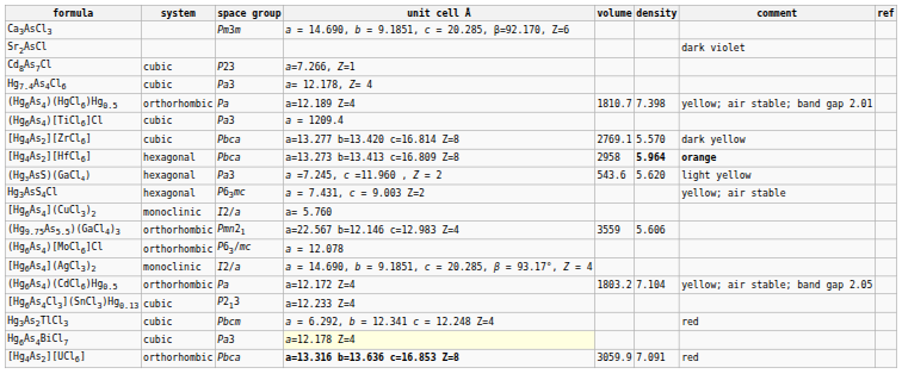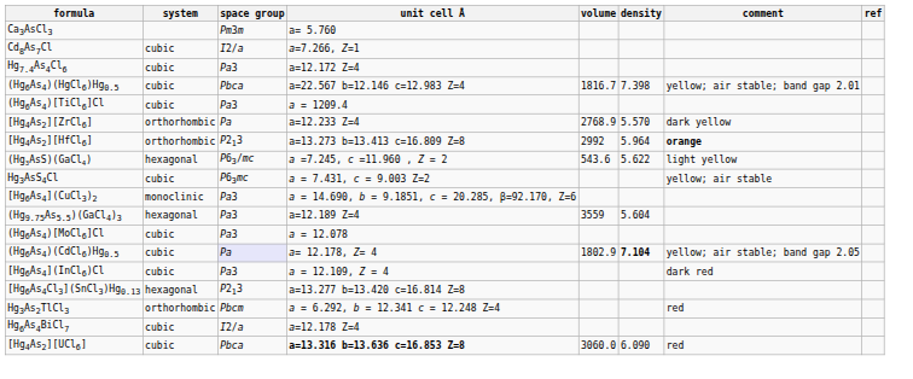 <table class="wikitable">
 <tr>
 <th>formula</th>
 <th>system</th>
 <th>space group</th>
 <th>unit cell Å</th>
 <th>volume</th>
 <th>density</th>
 <th>comment</th>
 <th>ref</th>
 </tr>
 <tr>
 <td>Ca<sub>3</sub>AsCl<sub>3</sub></td>
 <td></td>
 <td><em>Pm</em>3<em>m</em></td>
-<td><em>a</em> = 14.690, <em>b</em> = 9.1851, <em>c</em> = 20.285, β=92.170, Z=6</td>
+<td>a= 5.760</td>
 <td></td>
 <td></td>
 <td></td>
 <td></td>
 </tr>
 <tr>
-<td>Sr<sub>2</sub>AsCl</td>
-<td></td>
-<td></td>
-<td></td>
-<td></td>
-<td></td>
-<td>dark violet</td>
-<td></td>
-</tr>
-<tr>
 <td>Cd<sub>8</sub>As<sub>7</sub>Cl</td>
 <td>cubic</td>
-<td><em>P</em>23</td>
+<td><em>I</em>2/<em>a</em></td>
 <td><em>a</em>=7.266, <em>Z</em>=1</td>
 <td></td>
 <td></td>
 <td></td>
 <td></td>
 </tr>
 <tr>
 <td>Hg<sub>7.4</sub>As<sub>4</sub>Cl<sub>6</sub></td>
 <td>cubic</td>
 <td><em>Pa</em>3</td>
-<td><em>a</em>= 12.178, <em>Z</em>= 4</td>
+<td>a=12.172 Z=4</td>
 <td></td>
 <td></td>
 <td></td>
 <td></td>
 </tr>
 <tr>
 <td>(Hg<sub>6</sub>As<sub>4</sub>)(HgCl<sub>6</sub>)Hg<sub>0.5</sub></td>
-<td>orthorhombic</td>
-<td><em>Pa</em></td>
-<td>a=12.189 Z=4</td>
-<td>1810.7</td>
+<td>cubic</td>
+<td><em>Pbca</em></td>
+<td>a=22.567 b=12.146 c=12.983 Z=4</td>
+<td>1816.7</td>
 <td>7.398</td>
 <td>yellow; air stable; band gap 2.01</td>
 <td></td>
 </tr>
 <tr>
 <td>(Hg<sub>6</sub>As<sub>4</sub>)[TiCl<sub>6</sub>]Cl</td>
 <td>cubic</td>
 <td><em>Pa</em>3</td>
 <td><em>a</em> = 1209.4</td>
 <td></td>
 <td></td>
 <td></td>
 <td></td>
 </tr>
 <tr>
 <td>[Hg<sub>4</sub>As<sub>2</sub>][ZrCl<sub>6</sub>]</td>
-<td>cubic</td>
-<td><em>Pbca</em></td>
-<td>a=13.277 b=13.420 c=16.814 Z=8</td>
-<td>2769.1</td>
+<td>orthorhombic</td>
+<td><em>Pa</em></td>
+<td>a=12.233 Z=4</td>
+<td>2768.9</td>
 <td>5.570</td>
 <td>dark yellow</td>
 <td></td>
 </tr>
 <tr>
 <td>[Hg<sub>4</sub>As<sub>2</sub>][HfCl<sub>6</sub>]</td>
-<td>hexagonal</td>
-<td><em>Pbca</em></td>
+<td>orthorhombic</td>
+<td><em>P</em>2<sub>1</sub>3</td>
 <td>a=13.273 b=13.413 c=16.809 Z=8</td>
-<td>2958</td>
-<td><strong>5.964</strong></td>
+<td>2992</td>
+<td>5.964</td>
 <td><strong>orange</strong></td>
 <td></td>
 </tr>
 <tr>
 <td>(Hg<small><sub>3</sub></small>AsS)(GaCl<small><sub>4</sub></small>)</td>
 <td>hexagonal</td>
-<td><em>Pa</em>3</td>
+<td><em>P</em>6<sub>3</sub>/<em>mc</em></td>
 <td><em>a</em> =7.245, <em>c</em> =11.960 , <em>Z</em> = 2</td>
 <td>543.6</td>
-<td>5.620</td>
+<td>5.622</td>
 <td>light yellow</td>
 <td></td>
 </tr>
 <tr>
 <td>Hg<sub>3</sub>AsS<sub>4</sub>Cl</td>
-<td>hexagonal</td>
+<td>cubic</td>
 <td><em>P</em>6<sub>3</sub><em>mc</em></td>
 <td><em>a</em> = 7.431, <em>c</em> = 9.003 Z=2</td>
 <td></td>
 <td></td>
 <td>yellow; air stable</td>
 <td></td>
 </tr>
 <tr>
 <td>[Hg<sub>6</sub>As<sub>4</sub>](CuCl<sub>3</sub>)<sub>2</sub></td>
 <td>monoclinic</td>
-<td><em>I</em>2/<em>a</em></td>
-<td>a= 5.760</td>
+<td><em>Pa</em>3</td>
+<td><em>a</em> = 14.690, <em>b</em> = 9.1851, <em>c</em> = 20.285, β=92.170, Z=6</td>
 <td></td>
 <td></td>
 <td></td>
 <td></td>
 </tr>
 <tr>
 <td>(Hg<sub>9.75</sub>As<sub>5.5</sub>)(GaCl<sub>4</sub>)<sub>3</sub></td>
-<td>orthorhombic</td>
-<td><em>Pmn</em>2<sub>1</sub></td>
-<td>a=22.567 b=12.146 c=12.983 Z=4</td>
+<td>hexagonal</td>
+<td><em>Pa</em>3</td>
+<td>a=12.189 Z=4</td>
 <td>3559</td>
-<td>5.606</td>
+<td>5.604</td>
 <td></td>
 <td></td>
 </tr>
 <tr>
 <td>(Hg<sub>6</sub>As<sub>4</sub>)[MoCl<sub>6</sub>]Cl</td>
-<td>orthorhombic</td>
-<td><em>P</em>6<sub>3</sub>/<em>mc</em></td>
+<td>cubic</td>
+<td><em>Pa</em>3</td>
 <td><em>a</em> = 12.078</td>
 <td></td>
 <td></td>
 <td></td>
 <td></td>
 </tr>
 <tr>
-<td>[Hg<sub>6</sub>As<sub>4</sub>](AgCl<sub>3</sub>)<sub>2</sub></td>
-<td>monoclinic</td>
-<td><em>I</em>2/<em>a</em></td>
-<td><em>a</em> = 14.690, <em>b</em> = 9.1851, <em>c</em> = 20.285, <em>β</em> = 93.17°, <em>Z</em> = 4</td>
-<td></td>
-<td></td>
-<td></td>
-<td></td>
-</tr>
-<tr>
 <td>(Hg<sub>6</sub>As<sub>4</sub>)(CdCl<sub>6</sub>)Hg<sub>0.5</sub></td>
-<td>orthorhombic</td>
-<td><em>Pa</em></td>
-<td>a=12.172 Z=4</td>
-<td>1803.2</td>
-<td>7.104</td>
+<td>cubic</td>
+<td style="background: lavender;"><em>Pa</em></td>
+<td><em>a</em>= 12.178, <em>Z</em>= 4</td>
+<td>1802.9</td>
+<td><strong>7.104</strong></td>
 <td>yellow; air stable; band gap 2.05</td>
 <td></td>
 </tr>
 <tr>
+<td>[Hg<sub>6</sub>As<sub>4</sub>](InCl<sub>6</sub>)Cl</td>
+<td>cubic</td>
+<td><em>Pa</em>3</td>
+<td><em>a</em> = 12.109, <em>Z</em> = 4</td>
+<td></td>
+<td></td>
+<td>dark red</td>
+<td></td>
+</tr>
+<tr>
 <td>[Hg<sub>6</sub>As<sub>4</sub>Cl<sub>3</sub>](SnCl<sub>3</sub>)Hg<sub>0.13</sub></td>
-<td>cubic</td>
+<td>hexagonal</td>
 <td><em>P</em>2<sub>1</sub>3</td>
-<td>a=12.233 Z=4</td>
+<td>a=13.277 b=13.420 c=16.814 Z=8</td>
 <td></td>
 <td></td>
 <td></td>
 <td></td>
 </tr>
 <tr>
 <td>Hg<sub>3</sub>As<sub>2</sub>TlCl<sub>3</sub></td>
-<td>cubic</td>
+<td>orthorhombic</td>
 <td><em>Pbcm</em></td>
 <td><em>a</em> = 6.292, <em>b</em> = 12.341 <em>c</em> = 12.248 Z=4</td>
 <td></td>
 <td></td>
 <td>red</td>
 <td></td>
 </tr>
 <tr>
 <td>Hg<sub>6</sub>As<sub>4</sub>BiCl<sub>7</sub></td>
 <td>cubic</td>
-<td><em>Pa</em>3</td>
-<td style="background: lightyellow;"><em>a</em>=12.178 Z=4</td>
+<td><em>I</em>2/<em>a</em></td>
+<td><em>a</em>=12.178 Z=4</td>
 <td></td>
 <td></td>
 <td></td>
 <td></td>
 </tr>
 <tr>
 <td>[Hg<sub>4</sub>As<sub>2</sub>][UCl<sub>6</sub>]</td>
-<td>orthorhombic</td>
+<td>cubic</td>
 <td><em>Pbca</em></td>
 <td><strong>a=13.316 b=13.636 c=16.853 Z=8</strong></td>
-<td>3059.9</td>
-<td>7.091</td>
+<td>3060.0</td>
+<td>6.090</td>
 <td>red</td>
 <td></td>
 </tr>
 </table>
